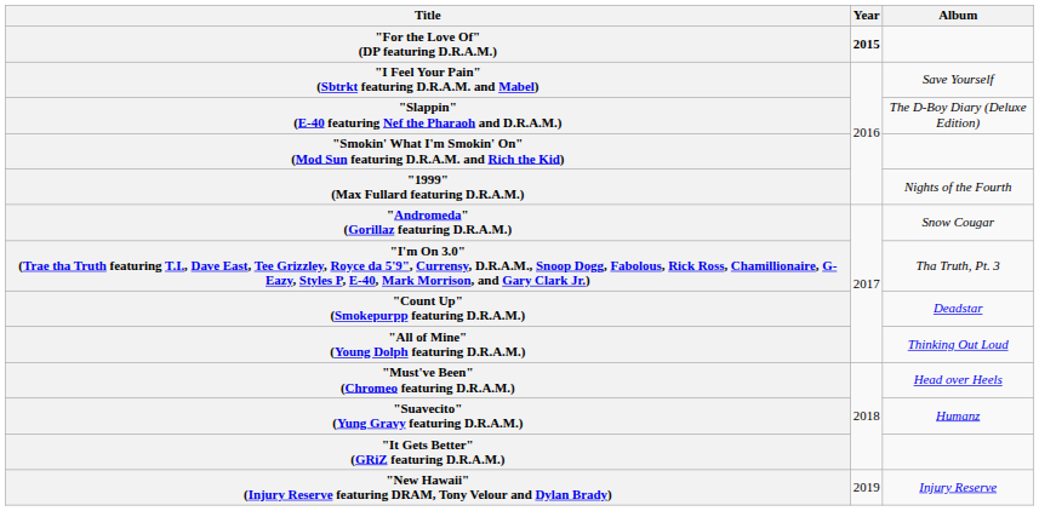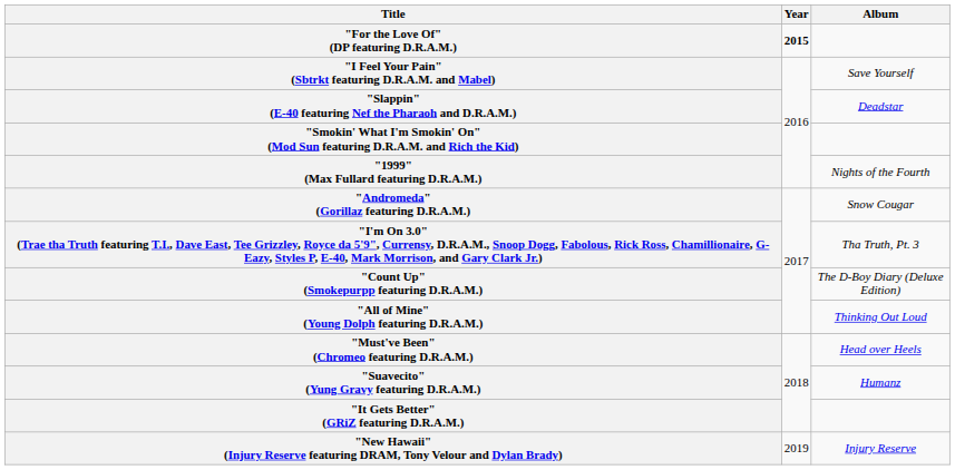 <table class="wikitable plainrowheaders" style="text-align:center;">
 <tr>
 <th scope="col">Title</th>
 <th scope="col">Year</th>
 <th scope="col">Album</th>
 </tr>
 <tr>
 <th scope="row">"For the Love Of"<br><span>(DP featuring D.R.A.M.)</span></th>
 <td><strong>2015</strong></td>
 <td></td>
 </tr>
 <tr>
 <th scope="row">"I Feel Your Pain"<br><span>(<a href='#'>Sbtrkt</a> featuring D.R.A.M. and <a href='#'>Mabel</a>)</span></th>
 <td rowspan="4">2016</td>
 <td><em>Save Yourself</em></td>
 </tr>
 <tr>
 <th scope="row">"Slappin"<br><span>(<a href='#'>E-40</a> featuring <a href='#'>Nef the Pharaoh</a> and D.R.A.M.)</span></th>
-<td><em>The D-Boy Diary (Deluxe Edition)</em></td>
+<td><em><a href='#'>Deadstar</a></em></td>
 </tr>
 <tr>
 <th scope="row">"Smokin' What I'm Smokin' On"<br><span>(<a href='#'>Mod Sun</a> featuring D.R.A.M. and <a href='#'>Rich the Kid</a>)</span></th>
 <td></td>
 </tr>
 <tr>
 <th scope="row">"1999"<br><span>(Max Fullard featuring D.R.A.M.)</span></th>
 <td><em>Nights of the Fourth</em></td>
 </tr>
 <tr>
 <th scope="row">"<a href='#'>Andromeda</a>"<br><span>(<a href='#'>Gorillaz</a> featuring D.R.A.M.)</span></th>
 <td rowspan="4">2017</td>
 <td><em>Snow Cougar</em></td>
 </tr>
 <tr>
 <th scope="row">"I'm On 3.0"<br><span>(<a href='#'>Trae tha Truth</a> featuring <a href='#'>T.I.</a>, <a href='#'>Dave East</a>, <a href='#'>Tee Grizzley</a>, <a href='#'>Royce da 5'9"</a>, <a href='#'>Currensy</a>, D.R.A.M., <a href='#'>Snoop Dogg</a>, <a href='#'>Fabolous</a>, <a href='#'>Rick Ross</a>, <a href='#'>Chamillionaire</a>, <a href='#'>G-Eazy</a>, <a href='#'>Styles P</a>, <a href='#'>E-40</a>, <a href='#'>Mark Morrison</a>, and <a href='#'>Gary Clark Jr.</a>)</span></th>
 <td><em>Tha Truth, Pt. 3</em></td>
 </tr>
 <tr>
 <th scope="row">"Count Up"<br><span>(<a href='#'>Smokepurpp</a> featuring D.R.A.M.)</span></th>
-<td><em><a href='#'>Deadstar</a></em></td>
+<td><em>The D-Boy Diary (Deluxe Edition)</em></td>
 </tr>
 <tr>
 <th scope="row">"All of Mine"<br><span>(<a href='#'>Young Dolph</a> featuring D.R.A.M.)</span></th>
 <td><em><a href='#'>Thinking Out Loud</a></em></td>
 </tr>
 <tr>
 <th scope="row">"Must've Been"<br><span>(<a href='#'>Chromeo</a> featuring D.R.A.M.)</span></th>
 <td rowspan="3">2018</td>
 <td><em><a href='#'>Head over Heels</a></em></td>
 </tr>
 <tr>
 <th scope="row">"Suavecito"<br><span>(<a href='#'>Yung Gravy</a> featuring D.R.A.M.)</span></th>
 <td><em><a href='#'>Humanz</a></em></td>
 </tr>
 <tr>
 <th scope="row">"It Gets Better"<br><span>(<a href='#'>GRiZ</a> featuring D.R.A.M.)</span></th>
 <td></td>
 </tr>
 <tr>
 <th scope="row">"New Hawaii"<br><span>(<a href='#'>Injury Reserve</a> featuring DRAM, Tony Velour and <a href='#'>Dylan Brady</a>)</span></th>
 <td>2019</td>
 <td><em><a href='#'>Injury Reserve</a></em></td>
 </tr>
 </table>
